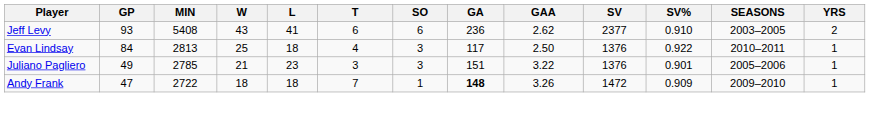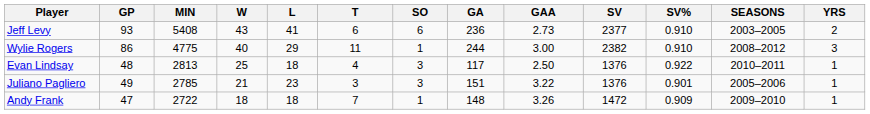 <table class="wikitable">
 <tr>
 <th bgcolor="#DDDDFF" width="3%">Player</th>
 <th bgcolor="#DDDDFF" width="2%">GP</th>
 <th bgcolor="#DDDDFF" width="2%">MIN</th>
 <th bgcolor="#DDDDFF" width="2%">W</th>
 <th bgcolor="#DDDDFF" width="2%">L</th>
 <th bgcolor="#DDDDFF" width="3%">T</th>
 <th bgcolor="#DDDDFF" width="2%">SO</th>
 <th bgcolor="#DDDDFF" width="2%">GA</th>
 <th bgcolor="#DDDDFF" width="3%">GAA</th>
 <th bgcolor="#DDDDFF" width="2%">SV</th>
 <th bgcolor="#DDDDFF" width="2%">SV%</th>
 <th bgcolor="#DDDDFF" width="2%">SEASONS</th>
 <th bgcolor="#DDDDFF" width="2%">YRS</th>
 </tr>
 <tr>
 <td align=left><a href='#'>Jeff Levy</a></td>
 <td align=center>93</td>
 <td align=center>5408</td>
 <td align=center>43</td>
 <td align=center>41</td>
 <td align=center>6</td>
 <td align=center>6</td>
 <td align=center>236</td>
-<td align=center>2.62</td>
+<td align=center>2.73</td>
 <td align=center>2377</td>
 <td align=center>0.910</td>
 <td align=center>2003–2005</td>
 <td align=center>2</td>
 </tr>
 <tr>
+<td align=left><a href='#'>Wylie Rogers</a></td>
+<td align=center>86</td>
+<td align=center>4775</td>
+<td align=center>40</td>
+<td align=center>29</td>
+<td align=center>11</td>
+<td align=center>1</td>
+<td align=center>244</td>
+<td align=center>3.00</td>
+<td align=center>2382</td>
+<td align=center>0.910</td>
+<td align=center>2008–2012</td>
+<td align=center>3</td>
+</tr>
+<tr>
 <td align=left><a href='#'>Evan Lindsay</a></td>
-<td align=center>84</td>
+<td align=center>48</td>
 <td align=center>2813</td>
 <td align=center>25</td>
 <td align=center>18</td>
 <td align=center>4</td>
 <td align=center>3</td>
 <td align=center>117</td>
 <td align=center>2.50</td>
 <td align=center>1376</td>
 <td align=center>0.922</td>
 <td align=center>2010–2011</td>
 <td align=center>1</td>
 </tr>
 <tr>
 <td align=left><a href='#'>Juliano Pagliero</a></td>
 <td align=center>49</td>
 <td align=center>2785</td>
 <td align=center>21</td>
 <td align=center>23</td>
 <td align=center>3</td>
 <td align=center>3</td>
 <td align=center>151</td>
 <td align=center>3.22</td>
 <td align=center>1376</td>
 <td align=center>0.901</td>
 <td align=center>2005–2006</td>
 <td align=center>1</td>
 </tr>
 <tr>
 <td align=left><a href='#'>Andy Frank</a></td>
 <td align=center>47</td>
 <td align=center>2722</td>
 <td align=center>18</td>
 <td align=center>18</td>
 <td align=center>7</td>
 <td align=center>1</td>
-<td align=center><strong>148</strong></td>
+<td align=center>148</td>
 <td align=center>3.26</td>
 <td align=center>1472</td>
 <td align=center>0.909</td>
 <td align=center>2009–2010</td>
 <td align=center>1</td>
 </tr>
 </table>
